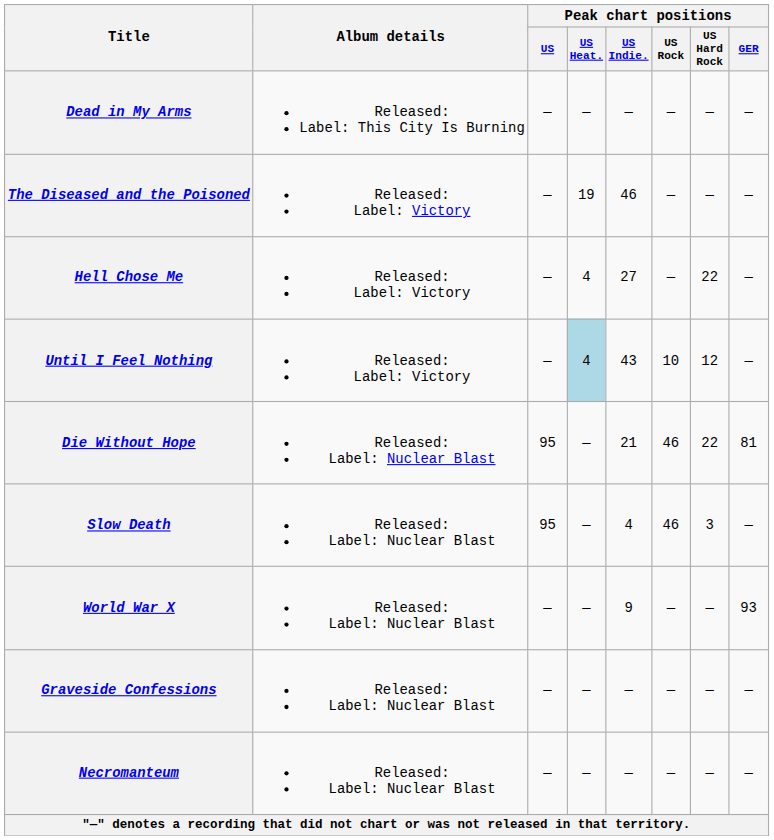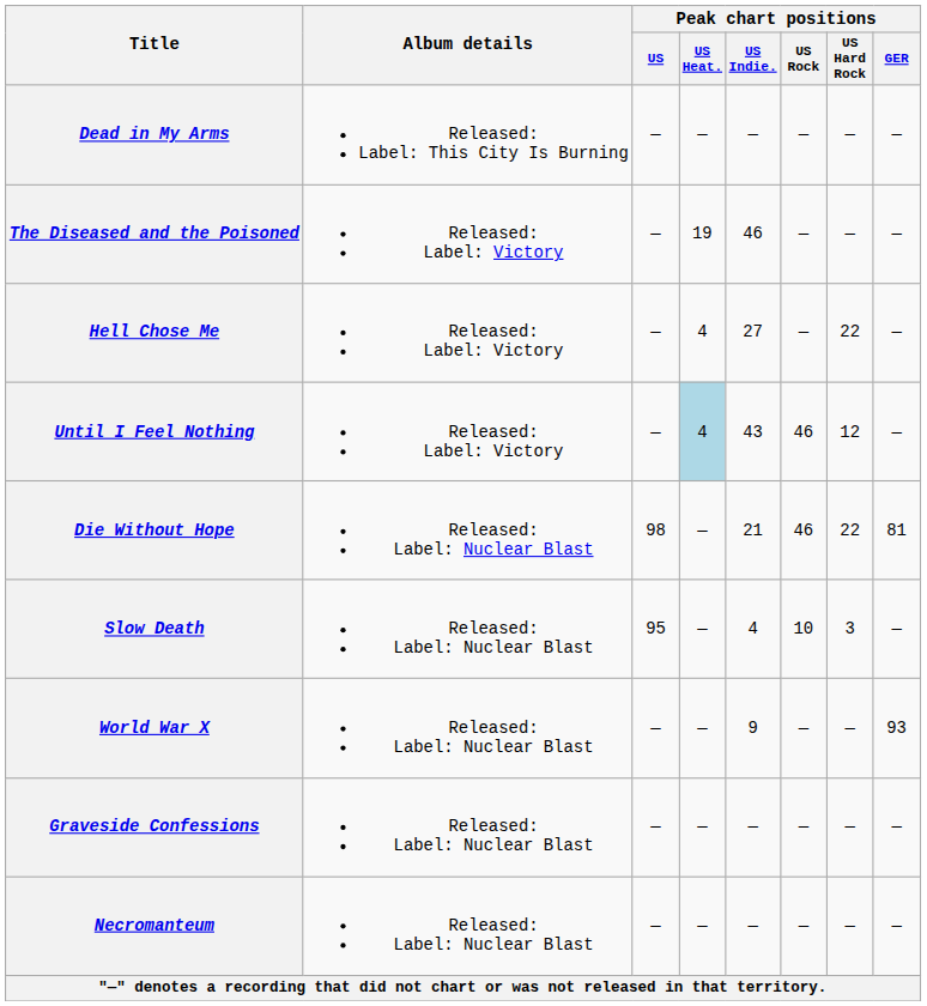 <table class="wikitable plainrowheaders" style="text-align:center;">
 <tr>
 <th scope="col" rowspan="2">Title</th>
 <th scope="col" rowspan="2">Album details</th>
 <th colspan="11" class="unsortable">Peak chart positions</th>
 </tr>
 <tr>
 <th style="width:3em;font-size:80%;" data-sort-type="number"><a href='#'>US</a><br></th>
 <th style="width:3em;font-size:80%;" data-sort-type="number"><a href='#'>US<br>Heat.</a><br></th>
 <th style="width:3em;font-size:80%;" data-sort-type="number"><a href='#'>US<br>Indie.</a><br></th>
 <th style="width:3em;font-size:80%;" data-sort-type="number">US<br>Rock<br></th>
 <th style="width:3em;font-size:80%;" data-sort-type="number">US<br>Hard Rock<br></th>
 <th style="width:3em;font-size:80%;" data-sort-type="number"><a href='#'>GER</a><br></th>
 </tr>
 <tr>
 <th scope="row"><em><a href='#'>Dead in My Arms</a></em></th>
 <td><br><ul><li>Released: </li><li>Label: This City Is Burning</li></ul></td>
 <td>—</td>
 <td>—</td>
 <td>—</td>
 <td>—</td>
 <td>—</td>
 <td>—</td>
 </tr>
 <tr>
 <th scope="row"><em><a href='#'>The Diseased and the Poisoned</a></em></th>
 <td><br><ul><li>Released: </li><li>Label: <a href='#'>Victory</a></li></ul></td>
 <td>—</td>
 <td>19</td>
 <td>46</td>
 <td>—</td>
 <td>—</td>
 <td>—</td>
 </tr>
 <tr>
 <th scope="row"><em><a href='#'>Hell Chose Me</a></em></th>
 <td><br><ul><li>Released: </li><li>Label: Victory</li></ul></td>
 <td>—</td>
 <td>4</td>
 <td>27</td>
 <td>—</td>
 <td>22</td>
 <td>—</td>
 </tr>
 <tr>
 <th scope="row"><em><a href='#'>Until I Feel Nothing</a></em></th>
 <td><br><ul><li>Released: </li><li>Label: Victory</li></ul></td>
 <td>—</td>
 <td style="background: lightblue;">4</td>
 <td>43</td>
-<td>10</td>
+<td>46</td>
 <td>12</td>
 <td>—</td>
 </tr>
 <tr>
 <th scope="row"><em><a href='#'>Die Without Hope</a></em></th>
 <td><br><ul><li>Released: </li><li>Label: <a href='#'>Nuclear Blast</a></li></ul></td>
-<td>95</td>
+<td>98</td>
 <td>—</td>
 <td>21</td>
 <td>46</td>
 <td>22</td>
 <td>81</td>
 </tr>
 <tr>
 <th scope="row"><em><a href='#'>Slow Death</a></em></th>
 <td><br><ul><li>Released: </li><li>Label: Nuclear Blast</li></ul></td>
 <td>95</td>
 <td>—</td>
 <td>4</td>
-<td>46</td>
+<td>10</td>
 <td>3</td>
 <td>—</td>
 </tr>
 <tr>
 <th scope="row"><em><a href='#'>World War X</a></em></th>
 <td><br><ul><li>Released: </li><li>Label: Nuclear Blast</li></ul></td>
 <td>—</td>
 <td>—</td>
 <td>9</td>
 <td>—</td>
 <td>—</td>
 <td>93</td>
 </tr>
 <tr>
 <th scope="row"><em><a href='#'>Graveside Confessions</a></em></th>
 <td><br><ul><li>Released: </li><li>Label: Nuclear Blast</li></ul></td>
 <td>—</td>
 <td>—</td>
 <td>—</td>
 <td>—</td>
 <td>—</td>
 <td>—</td>
 </tr>
 <tr>
 <th scope="row"><em><a href='#'>Necromanteum</a></em></th>
 <td><br><ul><li>Released: </li><li>Label: Nuclear Blast</li></ul></td>
 <td>—</td>
 <td>—</td>
 <td>—</td>
 <td>—</td>
 <td>—</td>
 <td>—</td>
 </tr>
 <tr>
 <th colspan="15" style="font-size:90%">"—" denotes a recording that did not chart or was not released in that territory.</th>
 </tr>
 </table>
